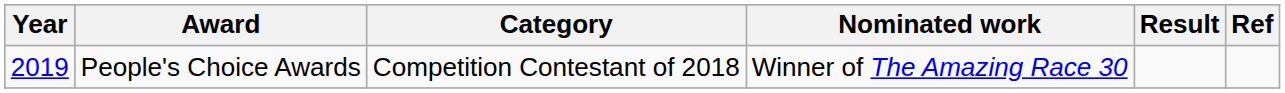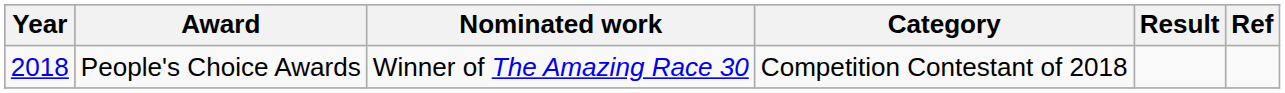 <table class="wikitable sortable">
 <tr>
 <th>Year</th>
 <th>Award</th>
+<th>Nominated work</th>
 <th>Category</th>
-<th>Nominated work</th>
 <th>Result</th>
 <th>Ref</th>
 </tr>
 <tr>
-<td><a href='#'>2019</a></td>
+<td><a href='#'>2018</a></td>
 <td>People's Choice Awards</td>
+<td>Winner of <em><a href='#'>The Amazing Race 30</a></em></td>
 <td>Competition Contestant of 2018</td>
-<td>Winner of <em><a href='#'>The Amazing Race 30</a></em></td>
 <td></td>
 <td></td>
 </tr>
 </table>
